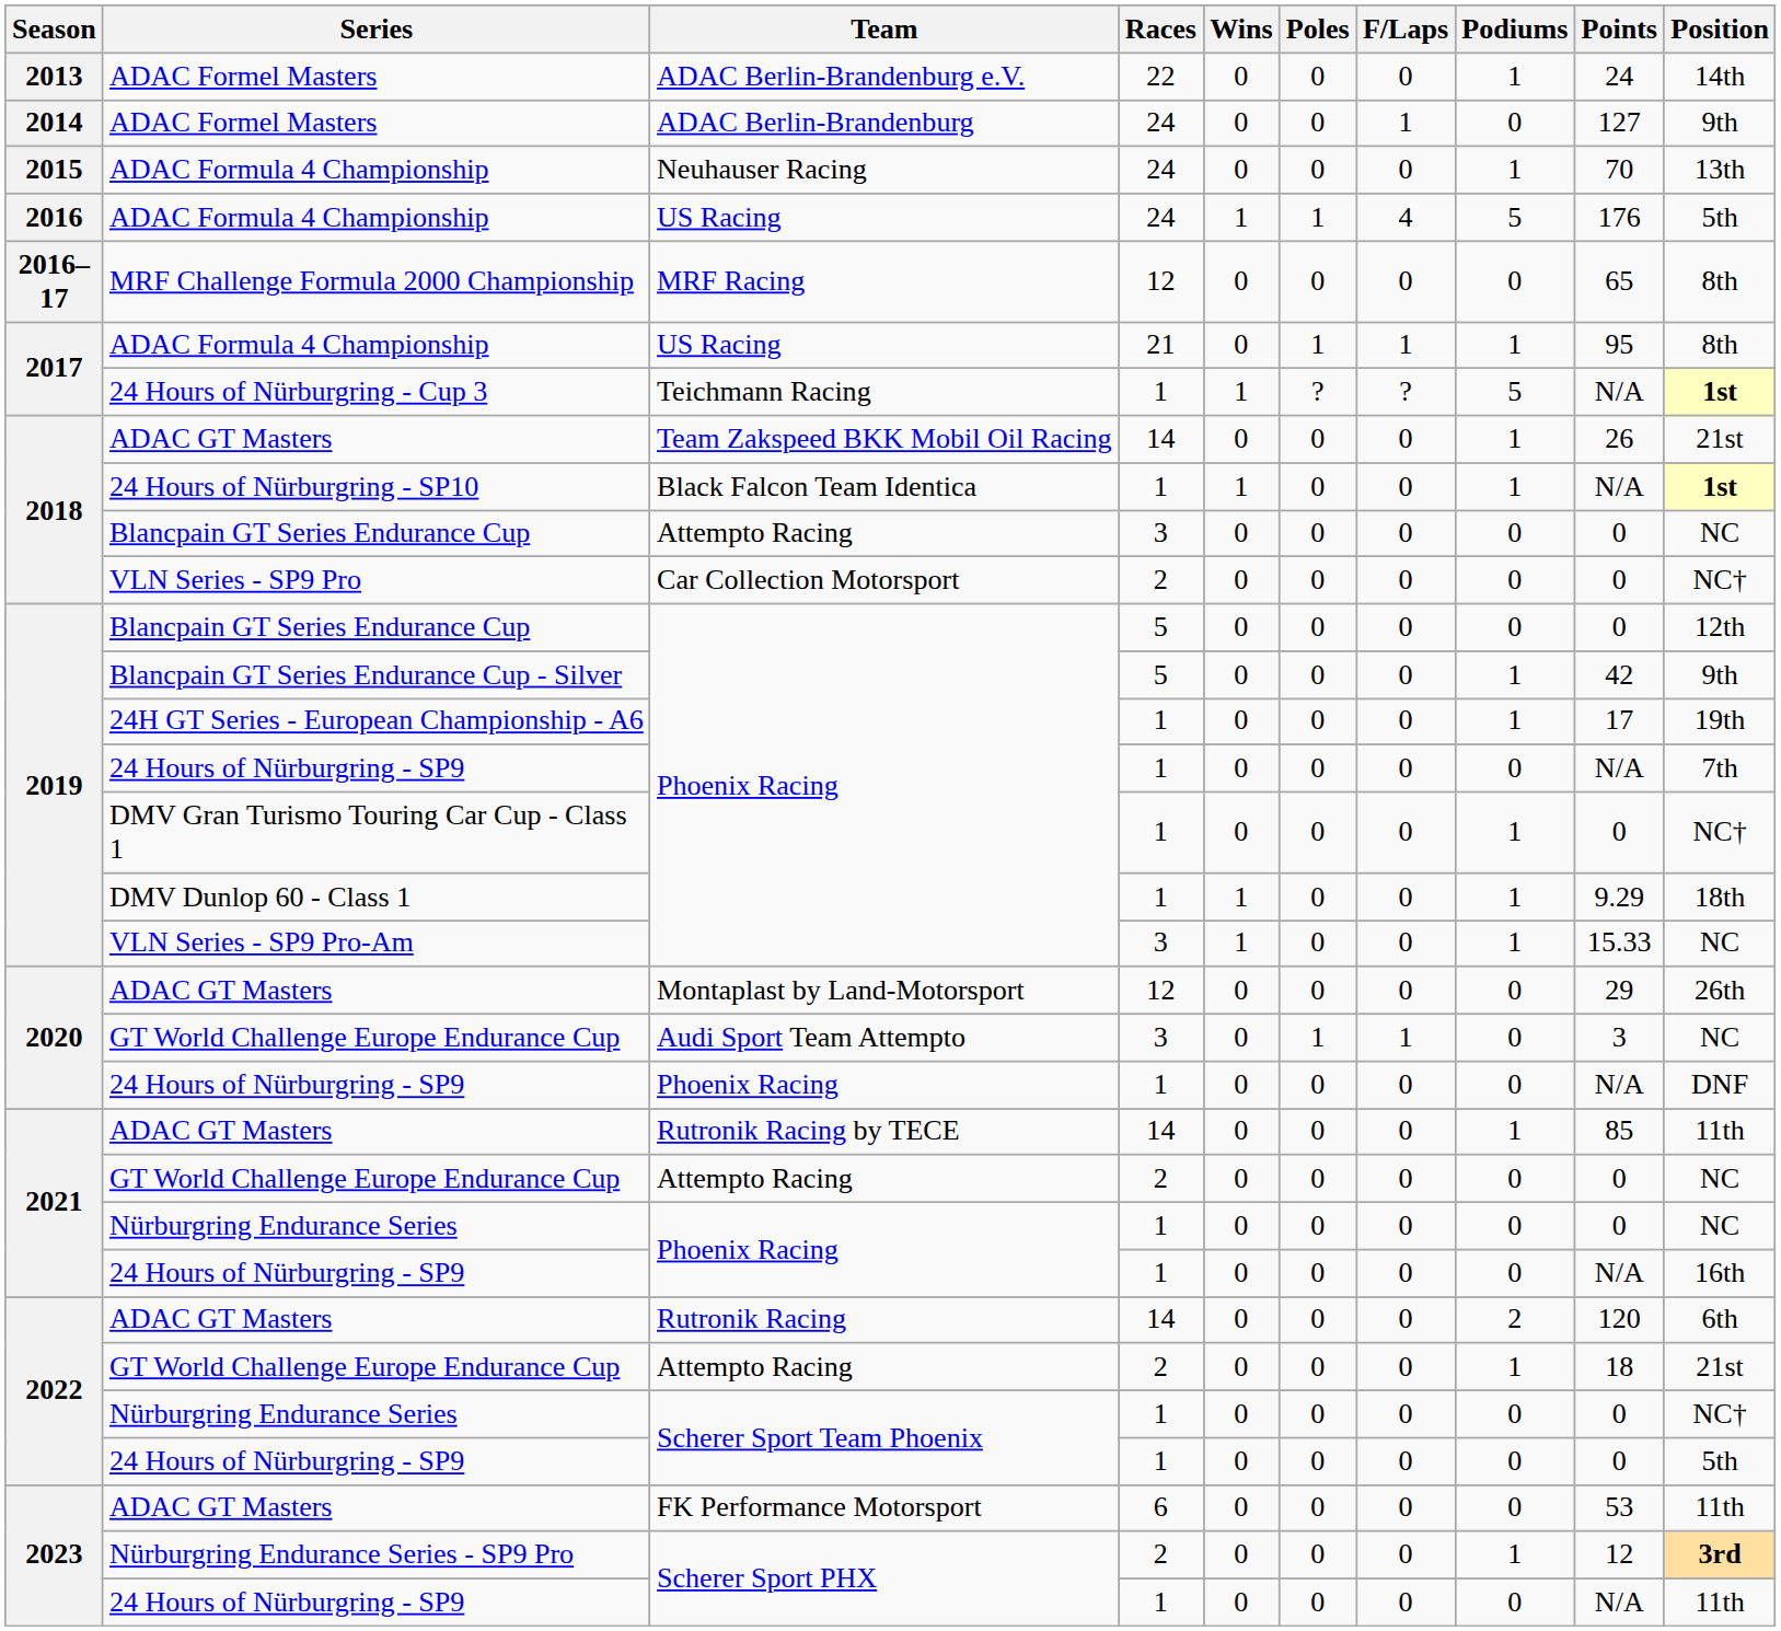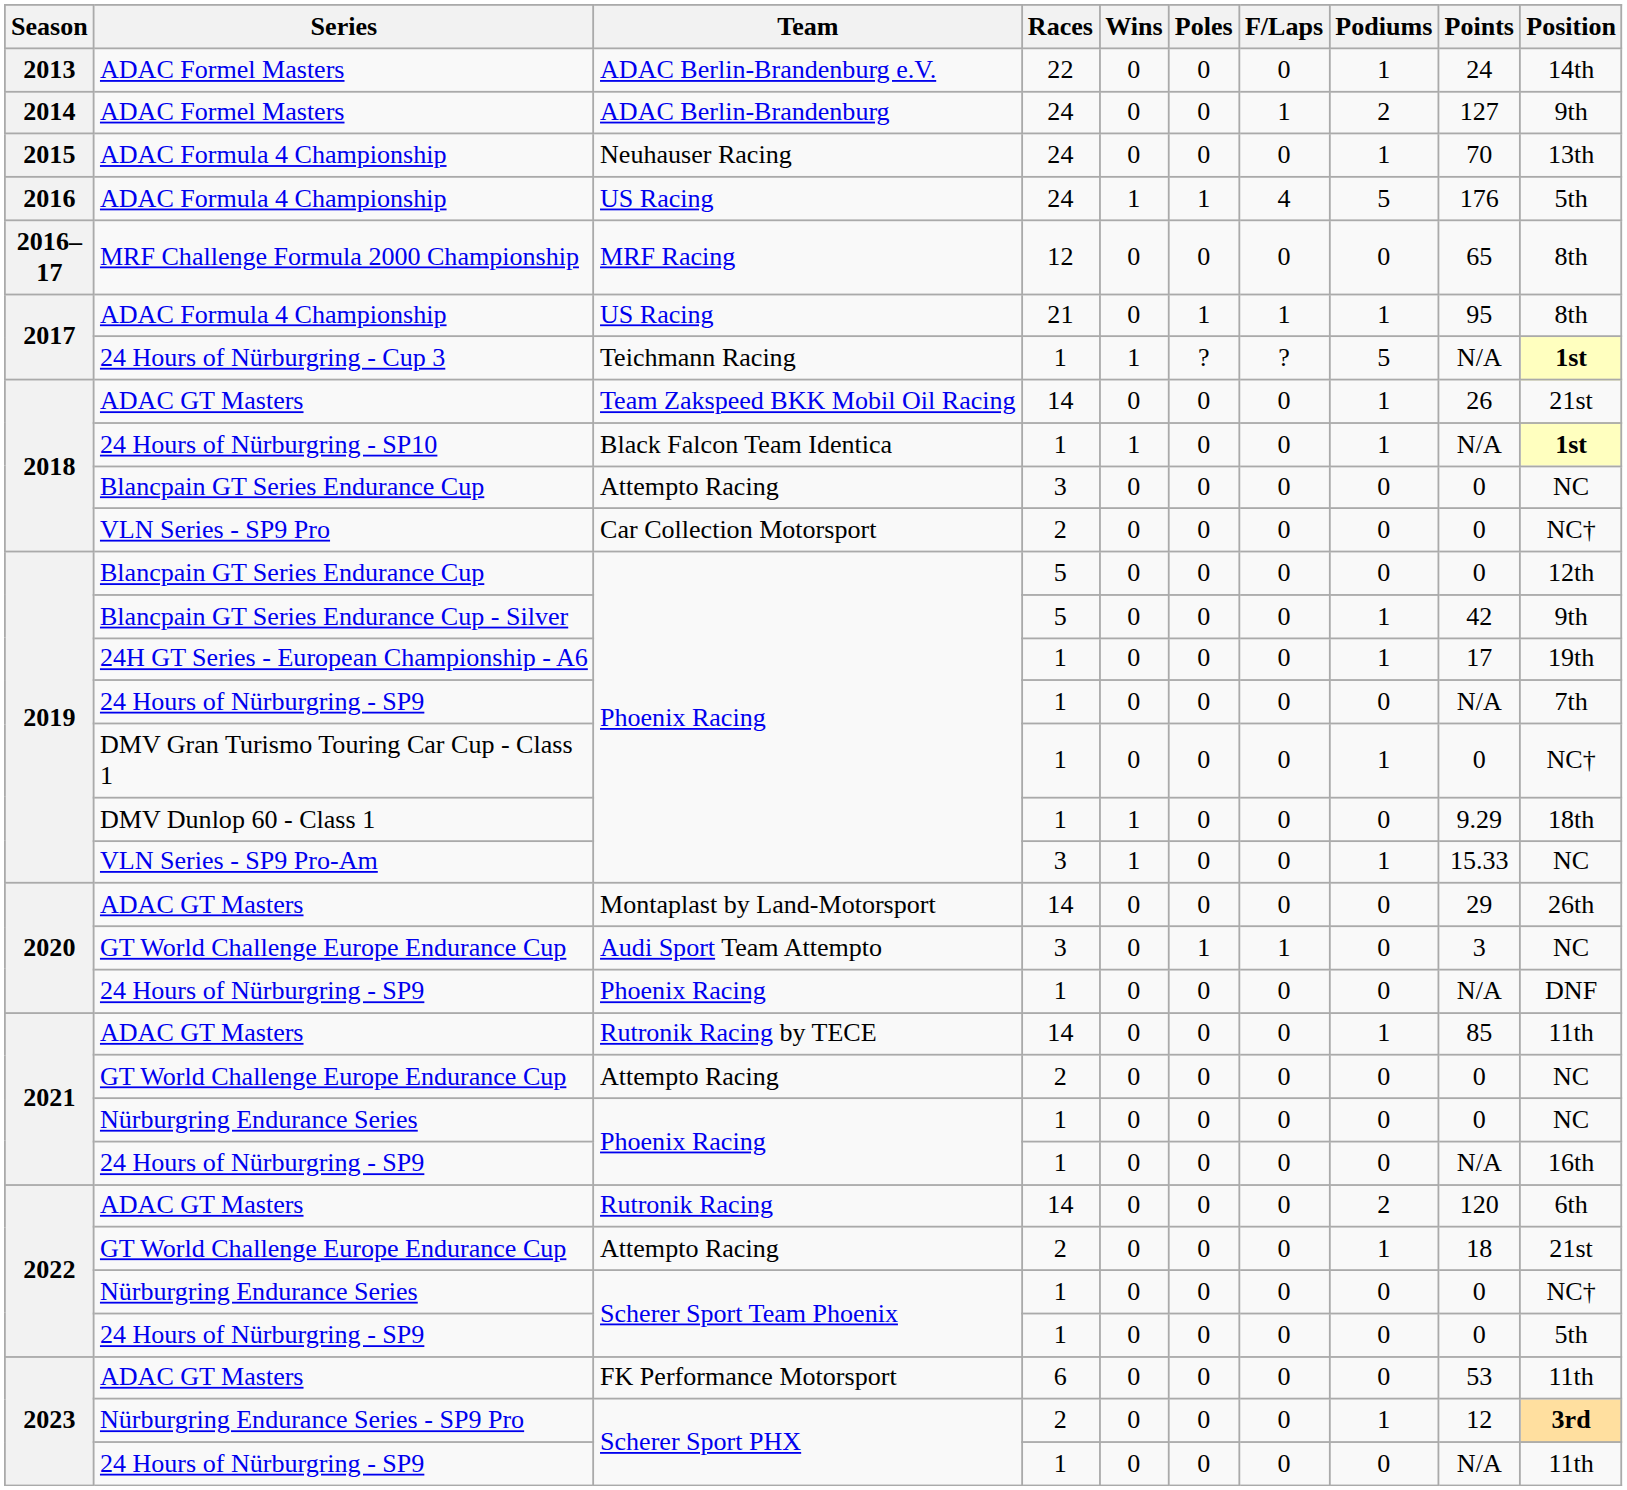 <table class="wikitable" style="font-size: 90%; text-align:center">
 <tr>
 <th>Season</th>
 <th>Series</th>
 <th>Team</th>
 <th>Races</th>
 <th>Wins</th>
 <th>Poles</th>
 <th>F/Laps</th>
 <th>Podiums</th>
 <th>Points</th>
 <th>Position</th>
 </tr>
 <tr>
 <th>2013</th>
 <td align="left"><a href='#'>ADAC Formel Masters</a></td>
 <td align="left"><a href='#'>ADAC Berlin-Brandenburg e.V.</a></td>
 <td>22</td>
 <td>0</td>
 <td>0</td>
 <td>0</td>
 <td>1</td>
 <td>24</td>
 <td>14th</td>
 </tr>
 <tr>
 <th>2014</th>
 <td align="left"><a href='#'>ADAC Formel Masters</a></td>
 <td align="left"><a href='#'>ADAC Berlin-Brandenburg</a></td>
 <td>24</td>
 <td>0</td>
 <td>0</td>
 <td>1</td>
-<td>0</td>
+<td>2</td>
 <td>127</td>
 <td>9th</td>
 </tr>
 <tr>
 <th>2015</th>
 <td align="left"><a href='#'>ADAC Formula 4 Championship</a></td>
 <td align="left">Neuhauser Racing</td>
 <td>24</td>
 <td>0</td>
 <td>0</td>
 <td>0</td>
 <td>1</td>
 <td>70</td>
 <td>13th</td>
 </tr>
 <tr>
 <th>2016</th>
 <td align="left"><a href='#'>ADAC Formula 4 Championship</a></td>
 <td align="left"><a href='#'>US Racing</a></td>
 <td>24</td>
 <td>1</td>
 <td>1</td>
 <td>4</td>
 <td>5</td>
 <td>176</td>
 <td>5th</td>
 </tr>
 <tr>
 <th>2016–17</th>
 <td align="left"><a href='#'>MRF Challenge Formula 2000 Championship</a></td>
 <td align="left"><a href='#'>MRF Racing</a></td>
 <td>12</td>
 <td>0</td>
 <td>0</td>
 <td>0</td>
 <td>0</td>
 <td>65</td>
 <td>8th</td>
 </tr>
 <tr>
 <th rowspan="2">2017</th>
 <td align="left"><a href='#'>ADAC Formula 4 Championship</a></td>
 <td align="left"><a href='#'>US Racing</a></td>
 <td>21</td>
 <td>0</td>
 <td>1</td>
 <td>1</td>
 <td>1</td>
 <td>95</td>
 <td>8th</td>
 </tr>
 <tr>
 <td align="left"><a href='#'>24 Hours of Nürburgring - Cup 3</a></td>
 <td align="left">Teichmann Racing</td>
 <td>1</td>
 <td>1</td>
 <td>?</td>
 <td>?</td>
 <td>5</td>
 <td>N/A</td>
 <td style="background:#FFFFBF;"><strong>1st</strong></td>
 </tr>
 <tr>
 <th rowspan="4">2018</th>
 <td align="left"><a href='#'>ADAC GT Masters</a></td>
 <td align="left"nowrap><a href='#'>Team Zakspeed BKK Mobil Oil Racing</a></td>
 <td>14</td>
 <td>0</td>
 <td>0</td>
 <td>0</td>
 <td>1</td>
 <td>26</td>
 <td>21st</td>
 </tr>
 <tr>
 <td align="left"><a href='#'>24 Hours of Nürburgring - SP10</a></td>
 <td align="left">Black Falcon Team Identica</td>
 <td>1</td>
 <td>1</td>
 <td>0</td>
 <td>0</td>
 <td>1</td>
 <td>N/A</td>
 <td style="background:#FFFFBF;"><strong>1st</strong></td>
 </tr>
 <tr>
 <td align="left"><a href='#'>Blancpain GT Series Endurance Cup</a></td>
 <td align="left">Attempto Racing</td>
 <td>3</td>
 <td>0</td>
 <td>0</td>
 <td>0</td>
 <td>0</td>
 <td>0</td>
 <td>NC</td>
 </tr>
 <tr>
 <td align="left"><a href='#'>VLN Series - SP9 Pro</a></td>
 <td align="left">Car Collection Motorsport</td>
 <td>2</td>
 <td>0</td>
 <td>0</td>
 <td>0</td>
 <td>0</td>
 <td>0</td>
 <td>NC†</td>
 </tr>
 <tr>
 <th rowspan="7">2019</th>
 <td align=left><a href='#'>Blancpain GT Series Endurance Cup</a></td>
 <td rowspan="7" align="left"><a href='#'>Phoenix Racing</a></td>
 <td>5</td>
 <td>0</td>
 <td>0</td>
 <td>0</td>
 <td>0</td>
 <td>0</td>
 <td>12th</td>
 </tr>
 <tr>
 <td align="left"nowrap><a href='#'>Blancpain GT Series Endurance Cup - Silver</a></td>
 <td>5</td>
 <td>0</td>
 <td>0</td>
 <td>0</td>
 <td>1</td>
 <td>42</td>
 <td>9th</td>
 </tr>
 <tr>
 <td align="left"nowrap><a href='#'>24H GT Series - European Championship - A6</a></td>
 <td>1</td>
 <td>0</td>
 <td>0</td>
 <td>0</td>
 <td>1</td>
 <td>17</td>
 <td>19th</td>
 </tr>
 <tr>
 <td align="left"><a href='#'>24 Hours of Nürburgring - SP9</a></td>
 <td>1</td>
 <td>0</td>
 <td>0</td>
 <td>0</td>
 <td>0</td>
 <td>N/A</td>
 <td>7th</td>
 </tr>
 <tr>
 <td align="left">DMV Gran Turismo Touring Car Cup - Class 1</td>
 <td>1</td>
 <td>0</td>
 <td>0</td>
 <td>0</td>
 <td>1</td>
 <td>0</td>
 <td>NC†</td>
 </tr>
 <tr>
 <td align="left">DMV Dunlop 60 - Class 1</td>
 <td>1</td>
 <td>1</td>
 <td>0</td>
 <td>0</td>
-<td>1</td>
+<td>0</td>
 <td>9.29</td>
 <td>18th</td>
 </tr>
 <tr>
 <td align="left"><a href='#'>VLN Series - SP9 Pro-Am</a></td>
 <td>3</td>
 <td>1</td>
 <td>0</td>
 <td>0</td>
 <td>1</td>
 <td>15.33</td>
 <td>NC</td>
 </tr>
 <tr>
 <th rowspan="3">2020</th>
 <td align="left"><a href='#'>ADAC GT Masters</a></td>
 <td align="left">Montaplast by Land-Motorsport</td>
-<td>12</td>
+<td>14</td>
 <td>0</td>
 <td>0</td>
 <td>0</td>
 <td>0</td>
 <td>29</td>
 <td>26th</td>
 </tr>
 <tr>
 <td align="left"><a href='#'>GT World Challenge Europe Endurance Cup</a></td>
 <td align="left"><a href='#'>Audi Sport</a> Team Attempto</td>
 <td>3</td>
 <td>0</td>
 <td>1</td>
 <td>1</td>
 <td>0</td>
 <td>3</td>
 <td>NC</td>
 </tr>
 <tr>
 <td align="left"><a href='#'>24 Hours of Nürburgring - SP9</a></td>
 <td align="left"><a href='#'>Phoenix Racing</a></td>
 <td>1</td>
 <td>0</td>
 <td>0</td>
 <td>0</td>
 <td>0</td>
 <td>N/A</td>
 <td>DNF</td>
 </tr>
 <tr>
 <th rowspan="4">2021</th>
 <td align="left"><a href='#'>ADAC GT Masters</a></td>
 <td align="left"><a href='#'>Rutronik Racing</a> by TECE</td>
 <td>14</td>
 <td>0</td>
 <td>0</td>
 <td>0</td>
 <td>1</td>
 <td>85</td>
 <td>11th</td>
 </tr>
 <tr>
 <td align="left"><a href='#'>GT World Challenge Europe Endurance Cup</a></td>
 <td align="left">Attempto Racing</td>
 <td>2</td>
 <td>0</td>
 <td>0</td>
 <td>0</td>
 <td>0</td>
 <td>0</td>
 <td>NC</td>
 </tr>
 <tr>
 <td align="left"><a href='#'>Nürburgring Endurance Series</a></td>
 <td rowspan="2"  align="left"><a href='#'>Phoenix Racing</a></td>
 <td>1</td>
 <td>0</td>
 <td>0</td>
 <td>0</td>
 <td>0</td>
 <td>0</td>
 <td>NC</td>
 </tr>
 <tr>
 <td align="left"><a href='#'>24 Hours of Nürburgring - SP9</a></td>
 <td>1</td>
 <td>0</td>
 <td>0</td>
 <td>0</td>
 <td>0</td>
 <td>N/A</td>
 <td>16th</td>
 </tr>
 <tr>
 <th rowspan="4">2022</th>
 <td align="left"><a href='#'>ADAC GT Masters</a></td>
 <td align="left"><a href='#'>Rutronik Racing</a></td>
 <td>14</td>
 <td>0</td>
 <td>0</td>
 <td>0</td>
 <td>2</td>
 <td>120</td>
 <td>6th</td>
 </tr>
 <tr>
 <td align="left"><a href='#'>GT World Challenge Europe Endurance Cup</a></td>
 <td align="left">Attempto Racing</td>
 <td>2</td>
 <td>0</td>
 <td>0</td>
 <td>0</td>
 <td>1</td>
 <td>18</td>
 <td>21st</td>
 </tr>
 <tr>
 <td align="left"><a href='#'>Nürburgring Endurance Series</a></td>
 <td rowspan="2" align="left"><a href='#'>Scherer Sport Team Phoenix</a></td>
 <td>1</td>
 <td>0</td>
 <td>0</td>
 <td>0</td>
 <td>0</td>
 <td>0</td>
 <td>NC†</td>
 </tr>
 <tr>
 <td align="left"><a href='#'>24 Hours of Nürburgring - SP9</a></td>
 <td>1</td>
 <td>0</td>
 <td>0</td>
 <td>0</td>
 <td>0</td>
 <td>0</td>
 <td>5th</td>
 </tr>
 <tr>
 <th rowspan="3">2023</th>
 <td align=left><a href='#'>ADAC GT Masters</a></td>
 <td align=left>FK Performance Motorsport</td>
 <td>6</td>
 <td>0</td>
 <td>0</td>
 <td>0</td>
 <td>0</td>
 <td>53</td>
 <td>11th</td>
 </tr>
 <tr>
 <td align="left"><a href='#'>Nürburgring Endurance Series - SP9 Pro</a></td>
 <td align="left" rowspan="2"><a href='#'>Scherer Sport PHX</a></td>
 <td>2</td>
 <td>0</td>
 <td>0</td>
 <td>0</td>
 <td>1</td>
 <td>12</td>
 <td style="background:#FFDF9F;"><strong>3rd</strong></td>
 </tr>
 <tr>
 <td align="left"><a href='#'>24 Hours of Nürburgring - SP9</a></td>
 <td>1</td>
 <td>0</td>
 <td>0</td>
 <td>0</td>
 <td>0</td>
 <td>N/A</td>
 <td>11th</td>
 </tr>
 </table>
